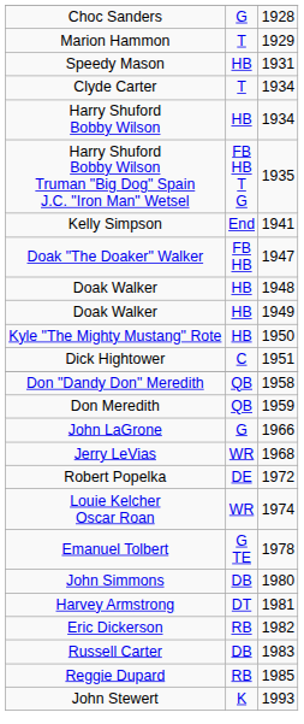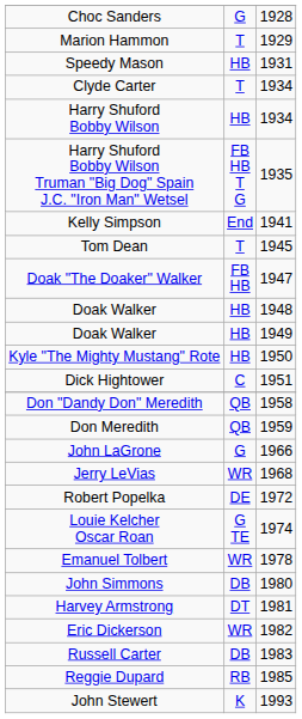 <table class="wikitable" style="text-align:center">
 <tr>
 </tr>
 <tr>
 <td>Choc Sanders</td>
 <td><a href='#'>G</a></td>
 <td>1928</td>
 </tr>
 <tr>
 <td>Marion Hammon</td>
 <td><a href='#'>T</a></td>
 <td>1929</td>
 </tr>
 <tr>
 <td>Speedy Mason</td>
 <td><a href='#'>HB</a></td>
 <td>1931</td>
 </tr>
 <tr>
 <td>Clyde Carter</td>
 <td><a href='#'>T</a></td>
 <td>1934</td>
 </tr>
 <tr>
 <td>Harry Shuford<br><a href='#'>Bobby Wilson</a></td>
 <td><a href='#'>HB</a></td>
 <td>1934</td>
 </tr>
 <tr>
 <td>Harry Shuford<br><a href='#'>Bobby Wilson</a><br><a href='#'>Truman "Big Dog" Spain</a><br><a href='#'>J.C. "Iron Man" Wetsel</a></td>
 <td><a href='#'>FB</a><br><a href='#'>HB</a><br><a href='#'>T</a><br><a href='#'>G</a></td>
 <td>1935</td>
 </tr>
 <tr>
 <td>Kelly Simpson</td>
 <td><a href='#'>End</a></td>
 <td>1941</td>
+</tr>
+<tr>
+<td>Tom Dean</td>
+<td><a href='#'>T</a></td>
+<td>1945</td>
 </tr>
 <tr>
 <td><a href='#'>Doak "The Doaker" Walker</a></td>
 <td><a href='#'>FB</a><br><a href='#'>HB</a></td>
 <td>1947</td>
 </tr>
 <tr>
 <td>Doak Walker</td>
 <td><a href='#'>HB</a></td>
 <td>1948</td>
 </tr>
 <tr>
 <td>Doak Walker</td>
 <td><a href='#'>HB</a></td>
 <td>1949</td>
 </tr>
 <tr>
 <td><a href='#'>Kyle "The Mighty Mustang" Rote</a></td>
 <td><a href='#'>HB</a></td>
 <td>1950</td>
 </tr>
 <tr>
 <td>Dick Hightower</td>
 <td><a href='#'>C</a></td>
 <td>1951</td>
 </tr>
 <tr>
 </tr>
 <tr>
 <td><a href='#'>Don "Dandy Don" Meredith</a></td>
 <td><a href='#'>QB</a></td>
 <td>1958</td>
 </tr>
 <tr>
 <td>Don Meredith</td>
 <td><a href='#'>QB</a></td>
 <td>1959</td>
 </tr>
 <tr>
 <td><a href='#'>John LaGrone</a></td>
 <td><a href='#'>G</a></td>
 <td>1966</td>
 </tr>
 <tr>
 <td><a href='#'>Jerry LeVias</a></td>
 <td><a href='#'>WR</a></td>
 <td>1968</td>
 </tr>
 <tr>
 <td>Robert Popelka</td>
 <td><a href='#'>DE</a></td>
 <td>1972</td>
 </tr>
 <tr>
 <td><a href='#'>Louie Kelcher</a><br><a href='#'>Oscar Roan</a></td>
-<td><a href='#'>WR</a></td>
+<td><a href='#'>G</a><br><a href='#'>TE</a></td>
 <td>1974</td>
 </tr>
 <tr>
 <td><a href='#'>Emanuel Tolbert</a></td>
-<td><a href='#'>G</a><br><a href='#'>TE</a></td>
+<td><a href='#'>WR</a></td>
 <td>1978</td>
 </tr>
 <tr>
 <td><a href='#'>John Simmons</a></td>
 <td><a href='#'>DB</a></td>
 <td>1980</td>
 </tr>
 <tr>
 <td><a href='#'>Harvey Armstrong</a></td>
 <td><a href='#'>DT</a></td>
 <td>1981</td>
 </tr>
 <tr>
 <td><a href='#'>Eric Dickerson</a></td>
-<td><a href='#'>RB</a></td>
+<td><a href='#'>WR</a></td>
 <td>1982</td>
 </tr>
 <tr>
 <td><a href='#'>Russell Carter</a></td>
 <td><a href='#'>DB</a></td>
 <td>1983</td>
 </tr>
 <tr>
 <td><a href='#'>Reggie Dupard</a></td>
 <td><a href='#'>RB</a></td>
 <td>1985</td>
 </tr>
 <tr>
 <td>John Stewert</td>
 <td><a href='#'>K</a></td>
 <td>1993</td>
 </tr>
 </table>
